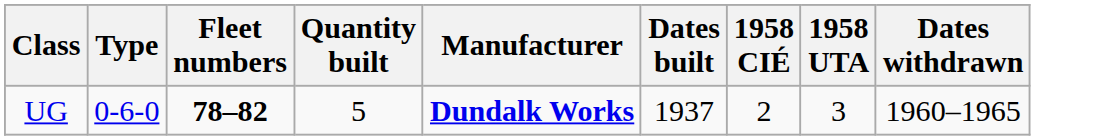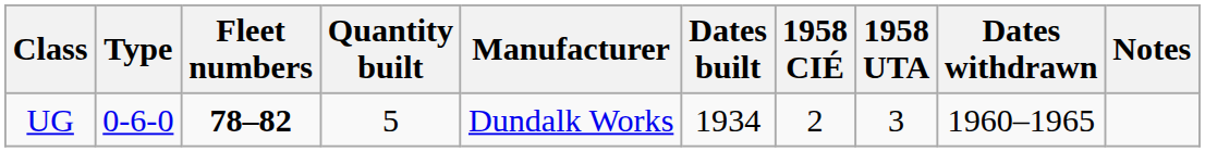 <table class=wikitable style=text-align:center>
 <tr>
 <th>Class</th>
 <th>Type</th>
 <th>Fleet<br>numbers</th>
 <th>Quantity<br>built</th>
 <th>Manufacturer</th>
 <th>Dates<br>built</th>
 <th>1958<br>CIÉ</th>
 <th>1958<br>UTA</th>
 <th>Dates<br>withdrawn</th>
+<th>Notes</th>
 </tr>
 <tr>
 <td><a href='#'>UG</a></td>
 <td><a href='#'>0-6-0</a></td>
 <td><strong>78–82</strong></td>
 <td>5</td>
-<td><strong><a href='#'>Dundalk Works</a></strong></td>
-<td>1937</td>
+<td><a href='#'>Dundalk Works</a></td>
+<td>1934</td>
 <td>2</td>
 <td>3</td>
 <td>1960–1965</td>
+<td align=left></td>
 </tr>
 </table>
